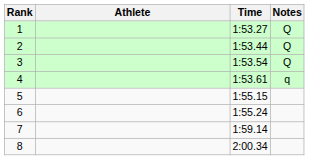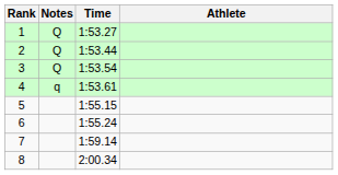 <table class="wikitable" style="text-align:center">
 <tr>
 <th>Rank</th>
+<th>Notes</th>
+<th>Time</th>
 <th Style="width:18em">Athlete</th>
-<th>Time</th>
-<th>Notes</th>
 </tr>
 <tr style="background:#cfc">
 <td>1</td>
+<td>Q</td>
+<td>1:53.27</td>
 <td style="text-align:left"></td>
-<td>1:53.27</td>
-<td>Q</td>
 </tr>
 <tr style="background:#cfc">
 <td>2</td>
+<td>Q</td>
+<td>1:53.44</td>
 <td style="text-align:left"></td>
-<td>1:53.44</td>
-<td>Q</td>
 </tr>
 <tr style="background:#cfc">
 <td>3</td>
+<td>Q</td>
+<td>1:53.54</td>
 <td style="text-align:left"></td>
-<td>1:53.54</td>
-<td>Q</td>
 </tr>
 <tr style="background:#cfc">
 <td>4</td>
+<td>q</td>
+<td>1:53.61</td>
 <td style="text-align:left"></td>
-<td>1:53.61</td>
-<td>q</td>
 </tr>
 <tr>
 <td>5</td>
+<td></td>
+<td>1:55.15</td>
 <td style="text-align:left"></td>
-<td>1:55.15</td>
-<td></td>
 </tr>
 <tr>
 <td>6</td>
+<td></td>
+<td>1:55.24</td>
 <td style="text-align:left"></td>
-<td>1:55.24</td>
-<td></td>
 </tr>
 <tr>
 <td>7</td>
+<td></td>
+<td>1:59.14</td>
 <td style="text-align:left"></td>
-<td>1:59.14</td>
-<td></td>
 </tr>
 <tr>
 <td>8</td>
+<td></td>
+<td>2:00.34</td>
 <td style="text-align:left"></td>
-<td>2:00.34</td>
-<td></td>
 </tr>
 </table>
